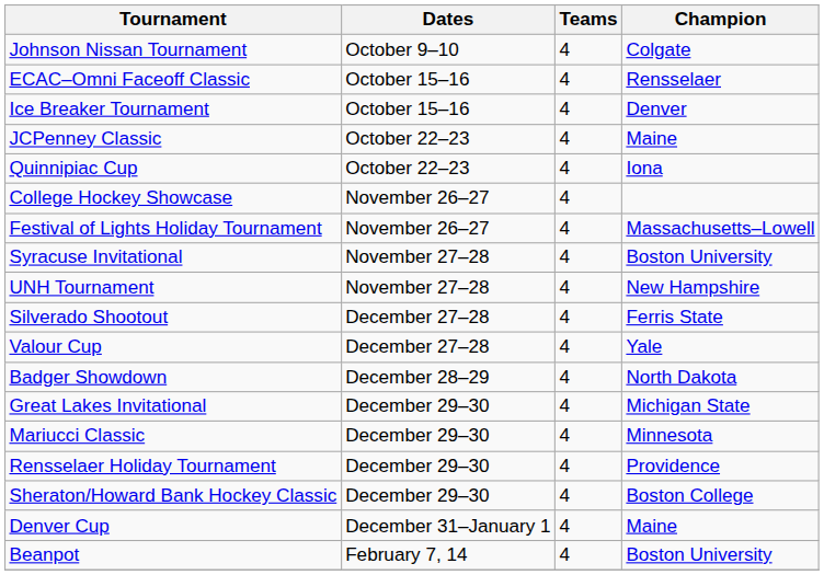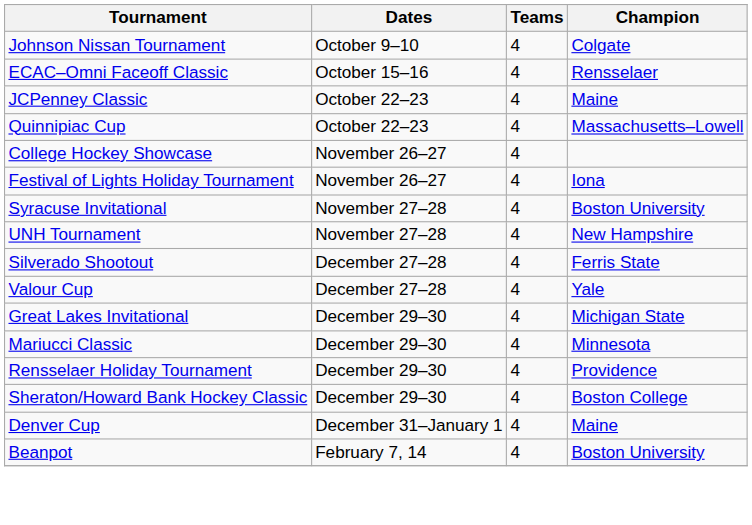 <table class="wikitable">
 <tr>
 <th>Tournament</th>
 <th>Dates</th>
 <th>Teams</th>
 <th>Champion</th>
 </tr>
 <tr>
 <td><a href='#'>Johnson Nissan Tournament</a></td>
 <td>October 9–10</td>
 <td>4</td>
 <td><a href='#'>Colgate</a></td>
 </tr>
 <tr>
 <td><a href='#'>ECAC–Omni Faceoff Classic</a></td>
 <td>October 15–16</td>
 <td>4</td>
 <td><a href='#'>Rensselaer</a></td>
 </tr>
 <tr>
-<td><a href='#'>Ice Breaker Tournament</a></td>
-<td>October 15–16</td>
-<td>4</td>
-<td><a href='#'>Denver</a></td>
-</tr>
-<tr>
 <td><a href='#'>JCPenney Classic</a></td>
 <td>October 22–23</td>
 <td>4</td>
 <td><a href='#'>Maine</a></td>
 </tr>
 <tr>
 <td><a href='#'>Quinnipiac Cup</a></td>
 <td>October 22–23</td>
 <td>4</td>
-<td><a href='#'>Iona</a></td>
+<td><a href='#'>Massachusetts–Lowell</a></td>
 </tr>
 <tr>
 <td><a href='#'>College Hockey Showcase</a></td>
 <td>November 26–27</td>
 <td>4</td>
 <td></td>
 </tr>
 <tr>
 <td><a href='#'>Festival of Lights Holiday Tournament</a></td>
 <td>November 26–27</td>
 <td>4</td>
-<td><a href='#'>Massachusetts–Lowell</a></td>
+<td><a href='#'>Iona</a></td>
 </tr>
 <tr>
 <td><a href='#'>Syracuse Invitational</a></td>
 <td>November 27–28</td>
 <td>4</td>
 <td><a href='#'>Boston University</a></td>
 </tr>
 <tr>
 <td><a href='#'>UNH Tournament</a></td>
 <td>November 27–28</td>
 <td>4</td>
 <td><a href='#'>New Hampshire</a></td>
 </tr>
 <tr>
 <td><a href='#'>Silverado Shootout</a></td>
 <td>December 27–28</td>
 <td>4</td>
 <td><a href='#'>Ferris State</a></td>
 </tr>
 <tr>
 <td><a href='#'>Valour Cup</a></td>
 <td>December 27–28</td>
 <td>4</td>
 <td><a href='#'>Yale</a></td>
-</tr>
-<tr>
-<td><a href='#'>Badger Showdown</a></td>
-<td>December 28–29</td>
-<td>4</td>
-<td><a href='#'>North Dakota</a></td>
 </tr>
 <tr>
 <td><a href='#'>Great Lakes Invitational</a></td>
 <td>December 29–30</td>
 <td>4</td>
 <td><a href='#'>Michigan State</a></td>
 </tr>
 <tr>
 <td><a href='#'>Mariucci Classic</a></td>
 <td>December 29–30</td>
 <td>4</td>
 <td><a href='#'>Minnesota</a></td>
 </tr>
 <tr>
 <td><a href='#'>Rensselaer Holiday Tournament</a></td>
 <td>December 29–30</td>
 <td>4</td>
 <td><a href='#'>Providence</a></td>
 </tr>
 <tr>
 <td><a href='#'>Sheraton/Howard Bank Hockey Classic</a></td>
 <td>December 29–30</td>
 <td>4</td>
 <td><a href='#'>Boston College</a></td>
 </tr>
 <tr>
 <td><a href='#'>Denver Cup</a></td>
 <td>December 31–January 1</td>
 <td>4</td>
 <td><a href='#'>Maine</a></td>
 </tr>
 <tr>
 <td><a href='#'>Beanpot</a></td>
 <td>February 7, 14</td>
 <td>4</td>
 <td><a href='#'>Boston University</a></td>
 </tr>
 <tr>
 </tr>
 </table>
